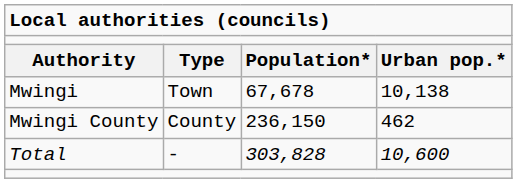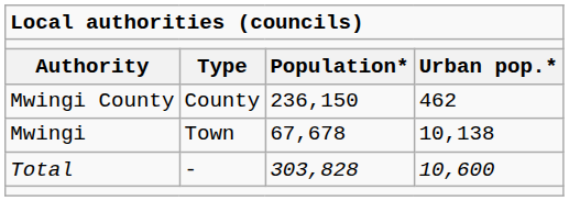 <table class="wikitable">
 <tr>
 <td colspan="4"><strong>Local authorities (councils)</strong></td>
 </tr>
 <tr>
 <td colspan="4"></td>
 </tr>
 <tr>
 <th>Authority</th>
 <th>Type</th>
 <th>Population*</th>
 <th>Urban pop.*</th>
 </tr>
 <tr>
+<td>Mwingi County</td>
+<td>County</td>
+<td>236,150</td>
+<td>462</td>
+</tr>
+<tr>
 <td>Mwingi</td>
 <td>Town</td>
 <td>67,678</td>
 <td>10,138</td>
-</tr>
-<tr>
-<td>Mwingi County</td>
-<td>County</td>
-<td>236,150</td>
-<td>462</td>
 </tr>
 <tr>
 <td><em>Total</em></td>
 <td>-</td>
 <td><em>303,828</em></td>
 <td><em>10,600</em></td>
 </tr>
 <tr>
 <td colspan="4"></td>
 </tr>
 </table>
